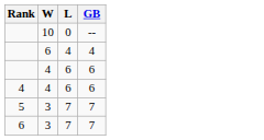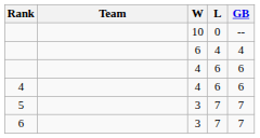 <table class="wikitable" style="text-align:center;">
 <tr>
 <th>Rank</th>
+<th width=200px>Team</th>
 <th width=20px>W</th>
 <th width=20px>L</th>
 <th width=30px><a href='#'>GB</a></th>
 </tr>
 <tr>
 <td></td>
+<td align="left"></td>
 <td>10</td>
 <td>0</td>
 <td>--</td>
 </tr>
 <tr>
 <td></td>
+<td align="left"></td>
 <td>6</td>
 <td>4</td>
 <td>4</td>
 </tr>
 <tr>
 <td></td>
+<td align="left"></td>
 <td>4</td>
 <td>6</td>
 <td>6</td>
 </tr>
 <tr>
 <td>4</td>
+<td align="left"></td>
 <td>4</td>
 <td>6</td>
 <td>6</td>
 </tr>
 <tr>
 <td>5</td>
+<td align="left"></td>
 <td>3</td>
 <td>7</td>
 <td>7</td>
 </tr>
 <tr>
 <td>6</td>
+<td align="left"><strong></strong></td>
 <td>3</td>
 <td>7</td>
 <td>7</td>
 </tr>
 </table>
